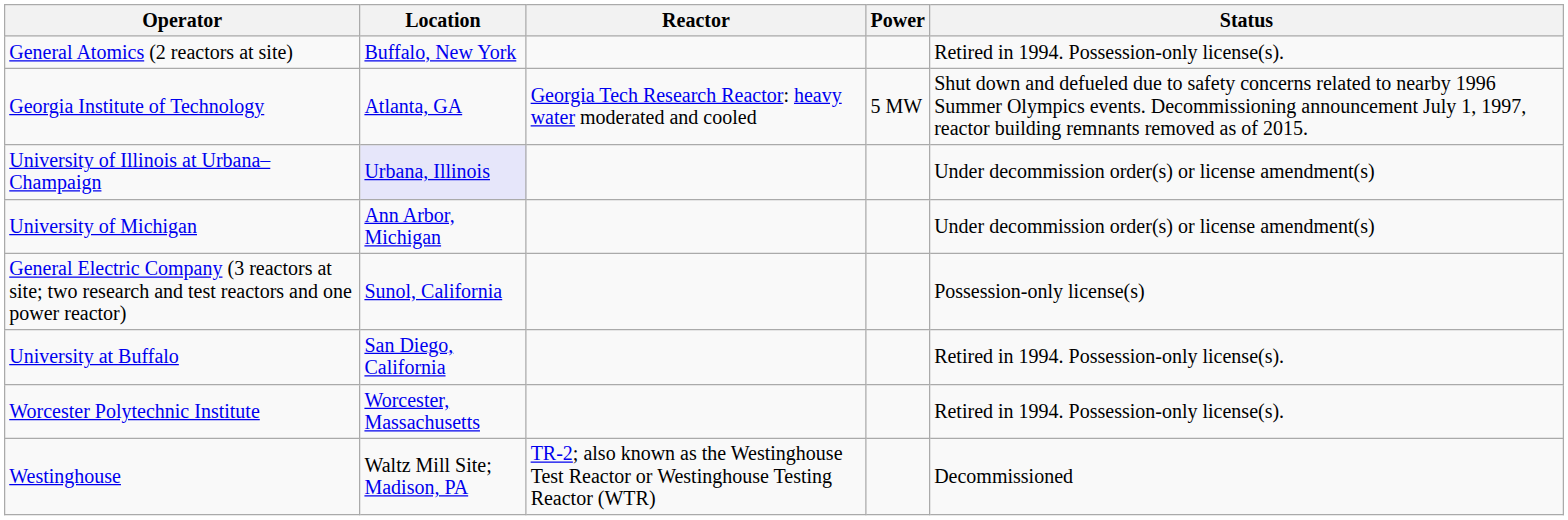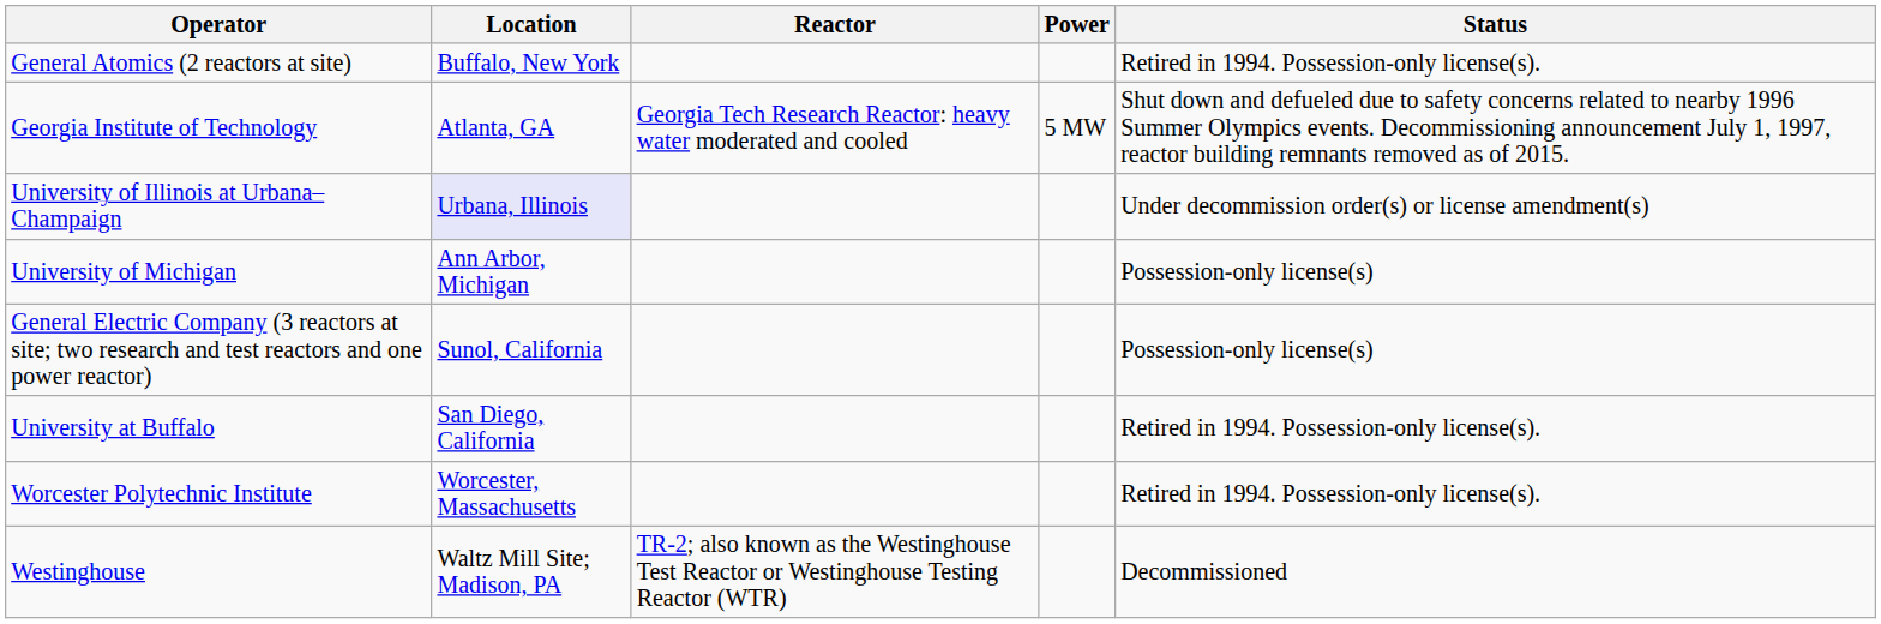 <table class="wikitable sortable">
 <tr>
 <th>Operator</th>
 <th>Location</th>
 <th>Reactor</th>
 <th>Power</th>
 <th>Status</th>
 </tr>
 <tr>
 <td><a href='#'>General Atomics</a> (2 reactors at site)</td>
 <td><a href='#'>Buffalo, New York</a></td>
 <td></td>
 <td></td>
 <td>Retired in 1994. Possession-only license(s).</td>
 </tr>
 <tr>
 <td><a href='#'>Georgia Institute of Technology</a></td>
 <td><a href='#'>Atlanta, GA</a></td>
 <td><a href='#'>Georgia Tech Research Reactor</a>: <a href='#'>heavy water</a> moderated and cooled</td>
 <td>5 MW</td>
 <td>Shut down and defueled due to safety concerns related to nearby 1996 Summer Olympics events. Decommissioning announcement July 1, 1997, reactor building remnants removed as of 2015.</td>
 </tr>
 <tr>
 <td><a href='#'>University of Illinois at Urbana–Champaign</a></td>
 <td style="background: lavender;"><a href='#'>Urbana, Illinois</a></td>
 <td></td>
 <td></td>
 <td>Under decommission order(s) or license amendment(s)</td>
 </tr>
 <tr>
 <td><a href='#'>University of Michigan</a></td>
 <td><a href='#'>Ann Arbor, Michigan</a></td>
 <td></td>
 <td></td>
-<td>Under decommission order(s) or license amendment(s)</td>
+<td>Possession-only license(s)</td>
 </tr>
 <tr>
 <td><a href='#'>General Electric Company</a> (3 reactors at site; two research and test reactors and one power reactor)</td>
 <td><a href='#'>Sunol, California</a></td>
 <td></td>
 <td></td>
 <td>Possession-only license(s)</td>
 </tr>
 <tr>
 <td><a href='#'>University at Buffalo</a></td>
 <td><a href='#'>San Diego, California</a></td>
 <td></td>
 <td></td>
 <td>Retired in 1994. Possession-only license(s).</td>
 </tr>
 <tr>
 <td><a href='#'>Worcester Polytechnic Institute</a></td>
 <td><a href='#'>Worcester, Massachusetts</a></td>
 <td></td>
 <td></td>
 <td>Retired in 1994. Possession-only license(s).</td>
 </tr>
 <tr>
 <td><a href='#'>Westinghouse</a></td>
 <td>Waltz Mill Site; <a href='#'>Madison, PA</a></td>
 <td><a href='#'>TR-2</a>; also known as the Westinghouse Test Reactor or Westinghouse Testing Reactor (WTR)</td>
 <td></td>
 <td>Decommissioned</td>
 </tr>
 </table>
